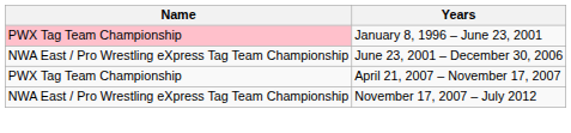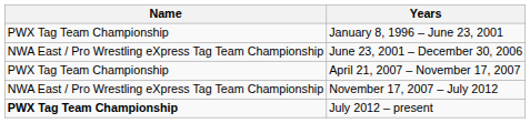 <table class="wikitable">
 <tr>
 <th>Name</th>
 <th>Years</th>
 </tr>
 <tr>
-<td style="background: pink;">PWX Tag Team Championship</td>
+<td>PWX Tag Team Championship</td>
 <td>January 8, 1996 – June 23, 2001</td>
 </tr>
 <tr>
 <td>NWA East / Pro Wrestling eXpress Tag Team Championship</td>
 <td>June 23, 2001 – December 30, 2006</td>
 </tr>
 <tr>
 <td>PWX Tag Team Championship</td>
 <td>April 21, 2007 – November 17, 2007</td>
 </tr>
 <tr>
 <td>NWA East / Pro Wrestling eXpress Tag Team Championship</td>
 <td>November 17, 2007 – July 2012</td>
 </tr>
+<tr>
+<td><strong>PWX Tag Team Championship</strong></td>
+<td>July 2012 – present</td>
+</tr>
 </table>
